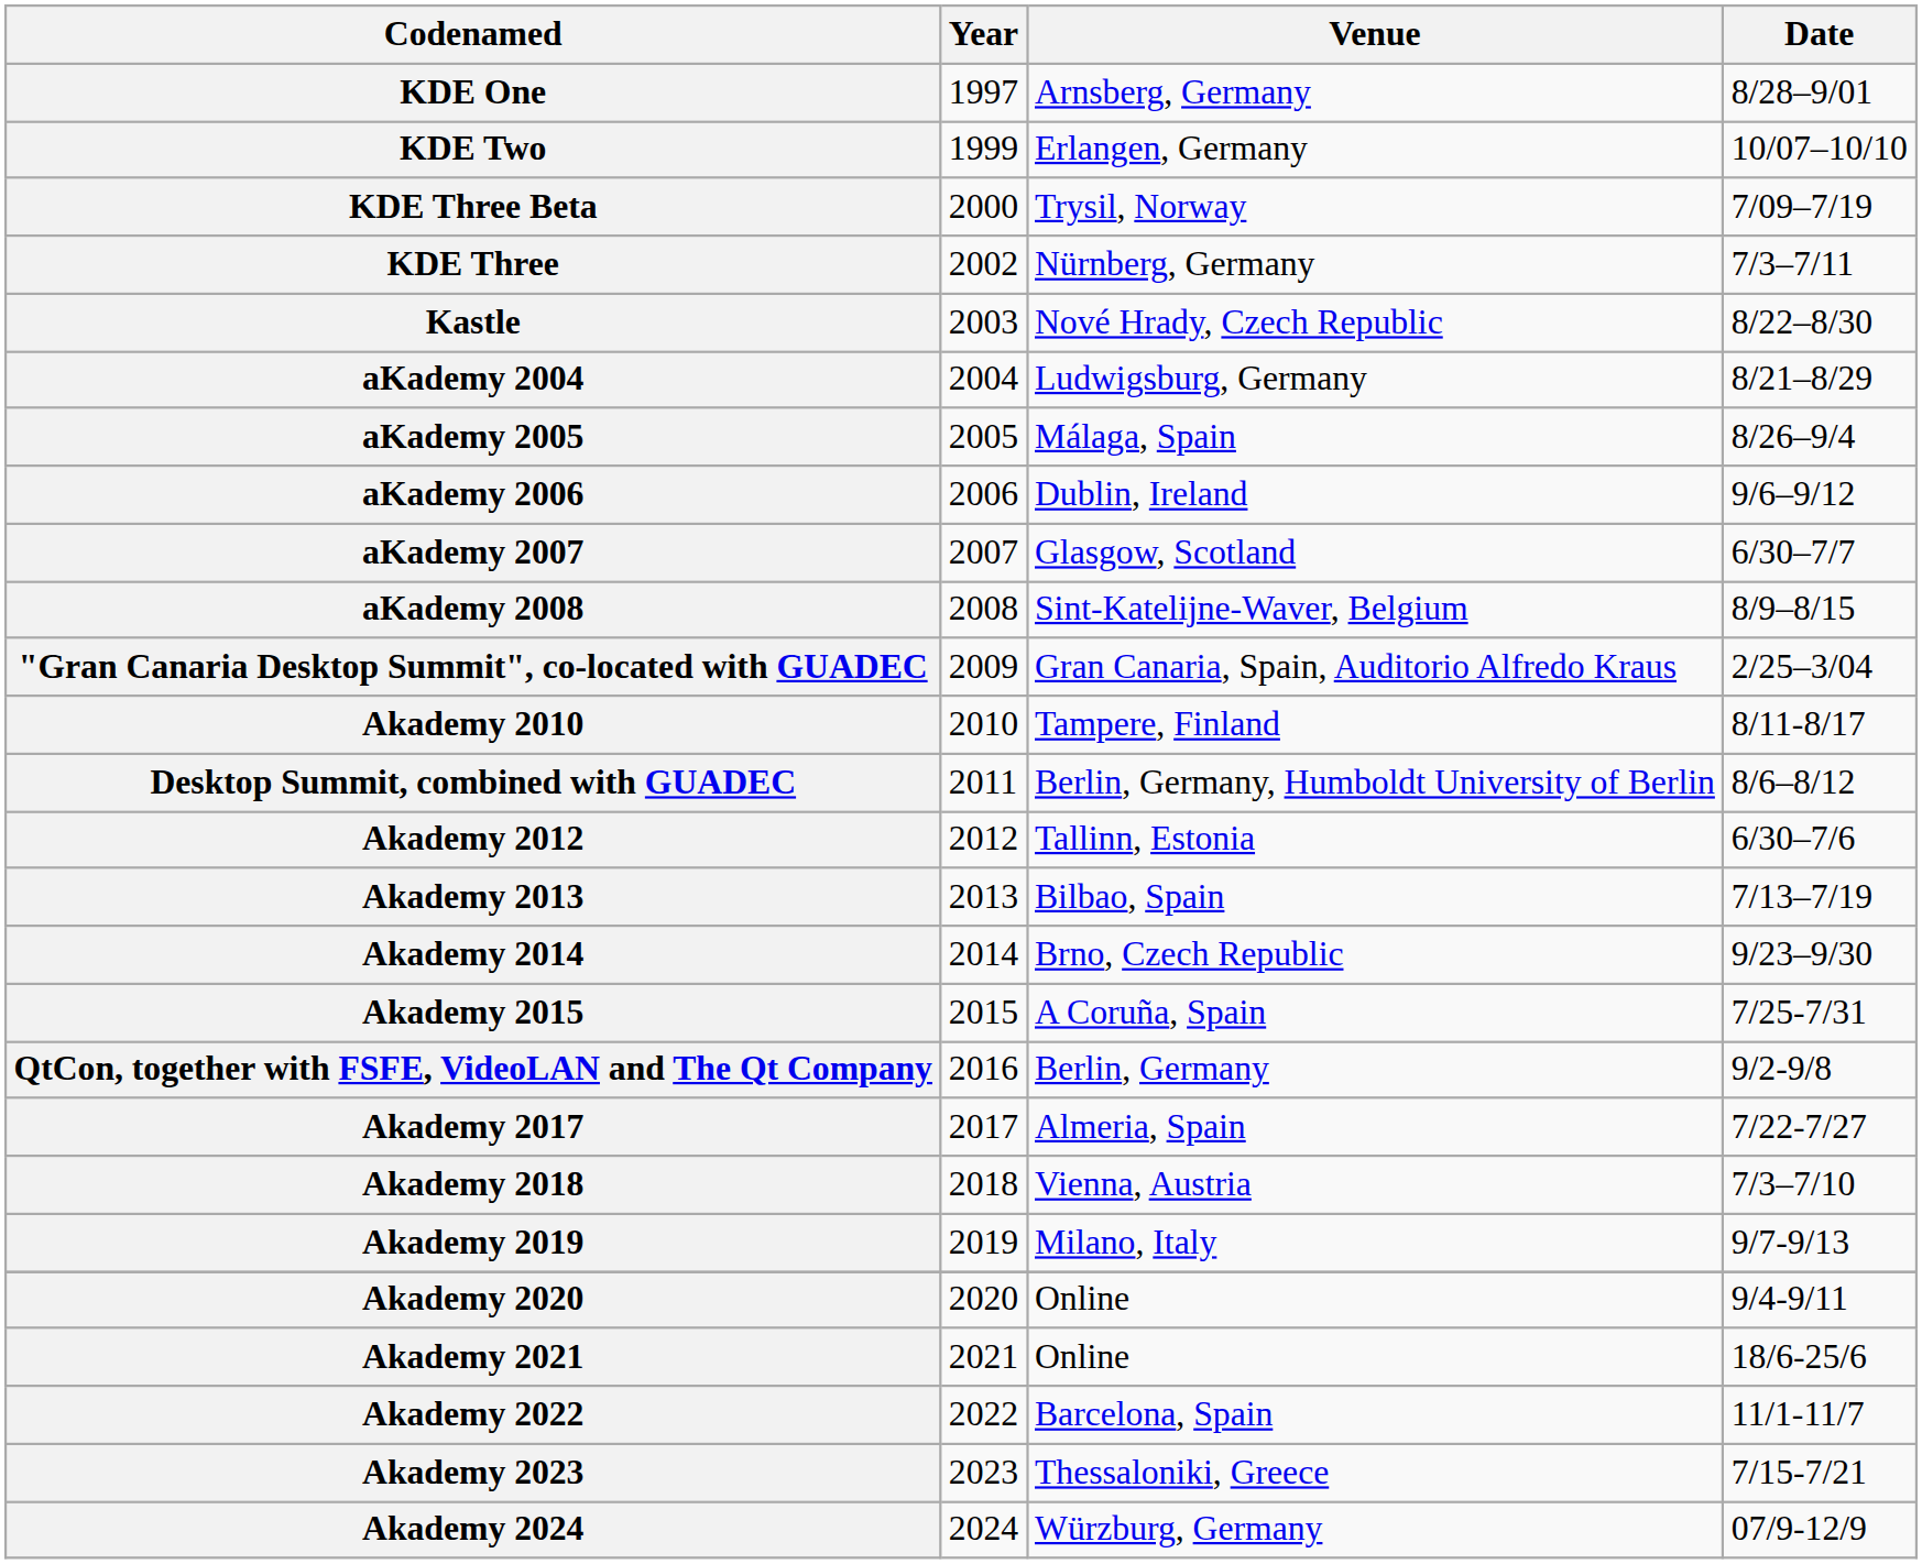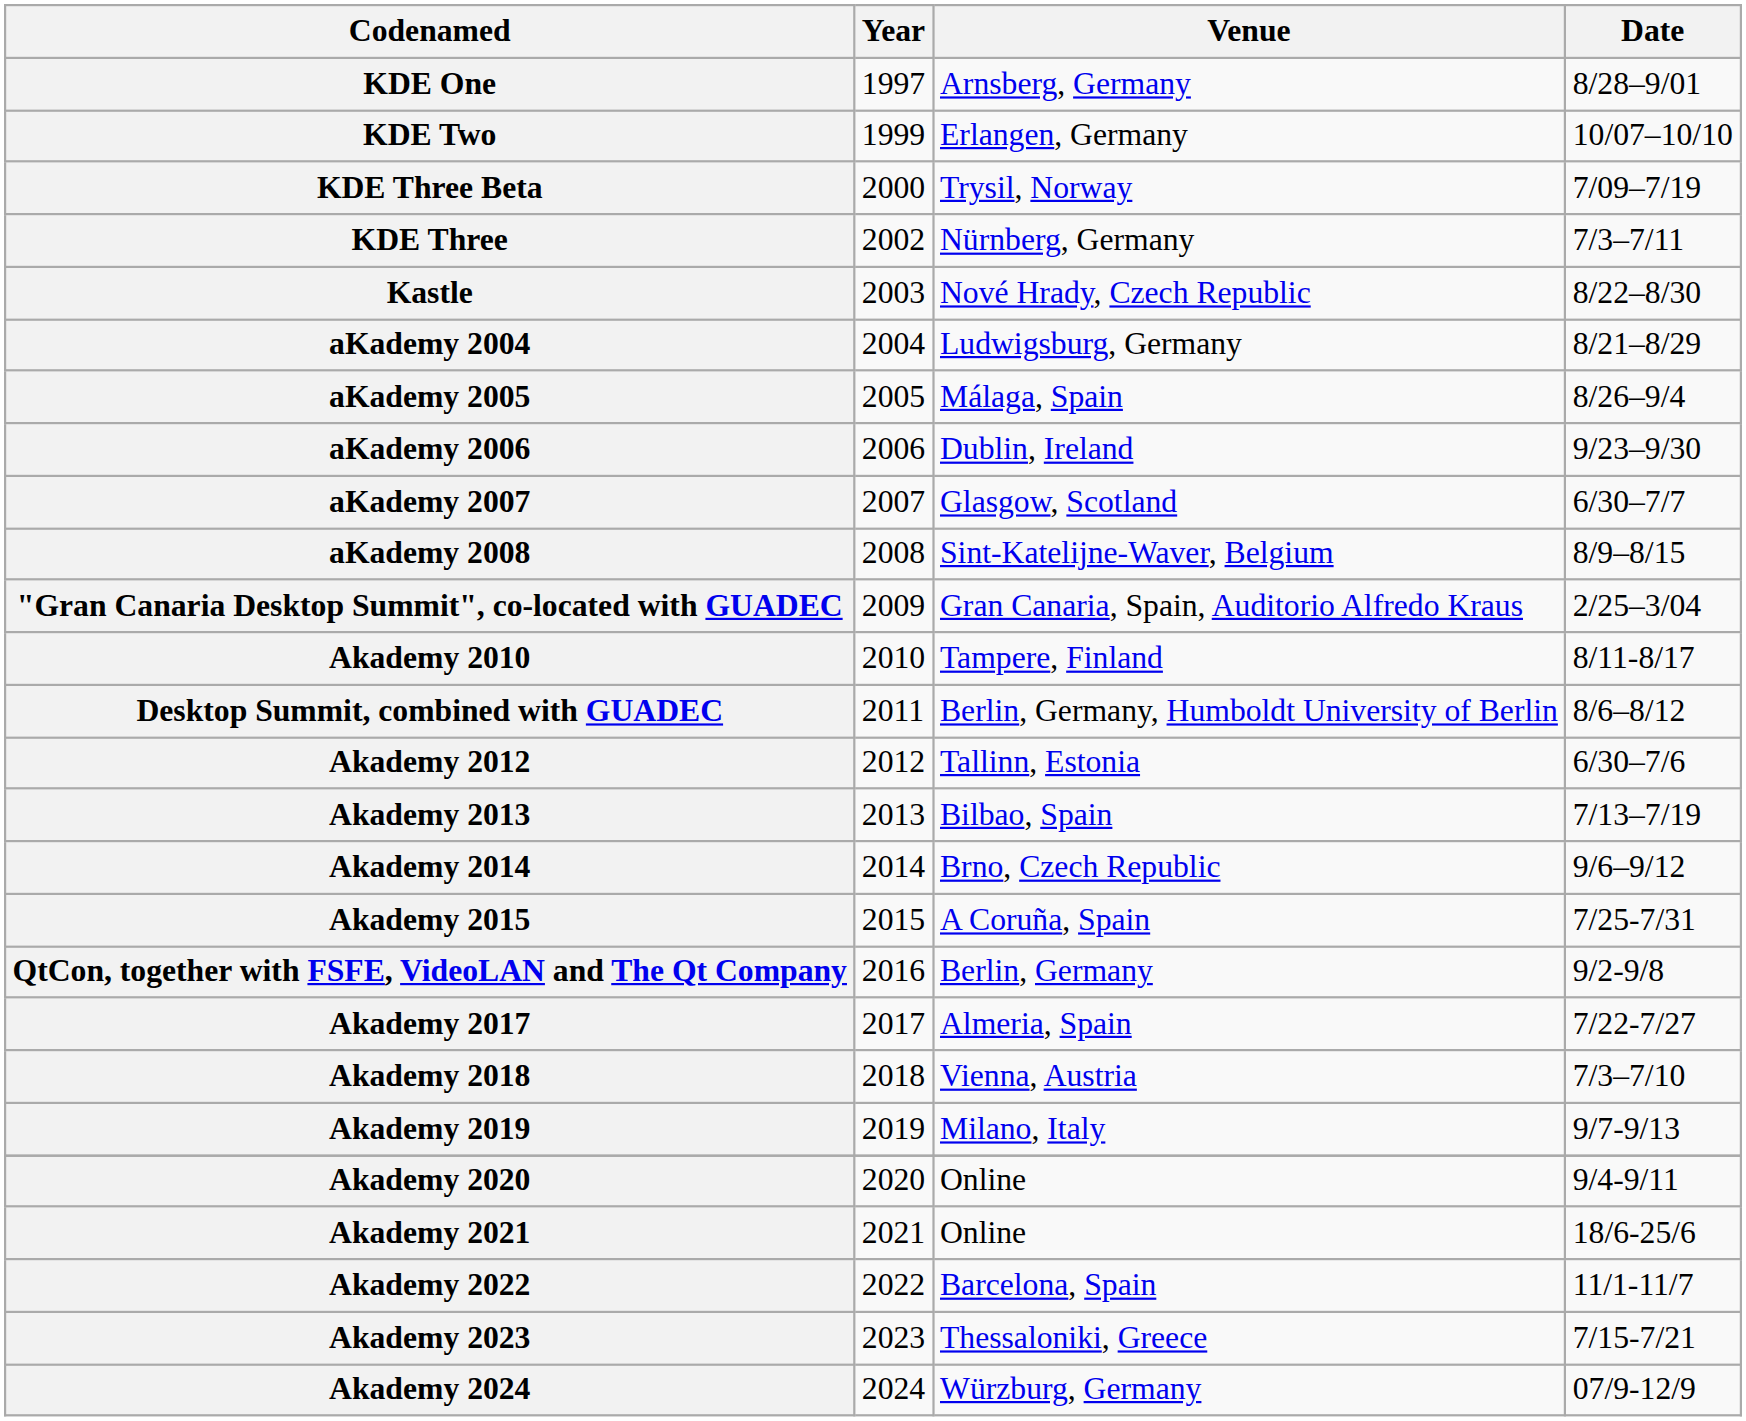 <table class="wikitable" style="font-size:90%;">
 <tr>
 <th>Codenamed</th>
 <th>Year</th>
 <th>Venue</th>
 <th>Date</th>
 </tr>
 <tr>
 <th>KDE One</th>
 <td>1997</td>
 <td><a href='#'>Arnsberg</a>, <a href='#'>Germany</a></td>
 <td>8/28–9/01</td>
 </tr>
 <tr>
 <th>KDE Two</th>
 <td>1999</td>
 <td><a href='#'>Erlangen</a>, Germany</td>
 <td>10/07–10/10</td>
 </tr>
 <tr>
 <th>KDE Three Beta</th>
 <td>2000</td>
 <td><a href='#'>Trysil</a>, <a href='#'>Norway</a></td>
 <td>7/09–7/19</td>
 </tr>
 <tr>
 <th>KDE Three</th>
 <td>2002</td>
 <td><a href='#'>Nürnberg</a>, Germany</td>
 <td>7/3–7/11</td>
 </tr>
 <tr>
 <th>Kastle</th>
 <td>2003</td>
 <td><a href='#'>Nové Hrady</a>, <a href='#'>Czech Republic</a></td>
 <td>8/22–8/30</td>
 </tr>
 <tr>
 <th>aKademy 2004</th>
 <td>2004</td>
 <td><a href='#'>Ludwigsburg</a>, Germany</td>
 <td>8/21–8/29</td>
 </tr>
 <tr>
 <th>aKademy 2005</th>
 <td>2005</td>
 <td><a href='#'>Málaga</a>, <a href='#'>Spain</a></td>
 <td>8/26–9/4</td>
 </tr>
 <tr>
 <th>aKademy 2006</th>
 <td>2006</td>
 <td><a href='#'>Dublin</a>, <a href='#'>Ireland</a></td>
-<td>9/6–9/12</td>
+<td>9/23–9/30</td>
 </tr>
 <tr>
 <th>aKademy 2007</th>
 <td>2007</td>
 <td><a href='#'>Glasgow</a>, <a href='#'>Scotland</a></td>
 <td>6/30–7/7</td>
 </tr>
 <tr>
 <th>aKademy 2008</th>
 <td>2008</td>
 <td><a href='#'>Sint-Katelijne-Waver</a>, <a href='#'>Belgium</a></td>
 <td>8/9–8/15</td>
 </tr>
 <tr>
 <th>"Gran Canaria Desktop Summit", co-located with <a href='#'>GUADEC</a></th>
 <td>2009</td>
 <td><a href='#'>Gran Canaria</a>, Spain, <a href='#'>Auditorio Alfredo Kraus</a></td>
 <td>2/25–3/04</td>
 </tr>
 <tr>
 <th>Akademy 2010</th>
 <td>2010</td>
 <td><a href='#'>Tampere</a>, <a href='#'>Finland</a></td>
 <td>8/11-8/17</td>
 </tr>
 <tr>
 <th>Desktop Summit, combined with <a href='#'>GUADEC</a></th>
 <td>2011</td>
 <td><a href='#'>Berlin</a>, Germany, <a href='#'>Humboldt University of Berlin</a></td>
 <td>8/6–8/12</td>
 </tr>
 <tr>
 <th>Akademy 2012</th>
 <td>2012</td>
 <td><a href='#'>Tallinn</a>, <a href='#'>Estonia</a></td>
 <td>6/30–7/6</td>
 </tr>
 <tr>
 <th>Akademy 2013</th>
 <td>2013</td>
 <td><a href='#'>Bilbao</a>, <a href='#'>Spain</a></td>
 <td>7/13–7/19</td>
 </tr>
 <tr>
 <th>Akademy 2014</th>
 <td>2014</td>
 <td><a href='#'>Brno</a>, <a href='#'>Czech Republic</a></td>
-<td>9/23–9/30</td>
+<td>9/6–9/12</td>
 </tr>
 <tr>
 <th>Akademy 2015</th>
 <td>2015</td>
 <td><a href='#'>A Coruña</a>, <a href='#'>Spain</a></td>
 <td>7/25-7/31</td>
 </tr>
 <tr>
 <th>QtCon, together with <a href='#'>FSFE</a>, <a href='#'>VideoLAN</a> and <a href='#'>The Qt Company</a></th>
 <td>2016</td>
 <td><a href='#'>Berlin</a>, <a href='#'>Germany</a></td>
 <td>9/2-9/8</td>
 </tr>
 <tr>
 <th>Akademy 2017</th>
 <td>2017</td>
 <td><a href='#'>Almeria</a>, <a href='#'>Spain</a></td>
 <td>7/22-7/27</td>
 </tr>
 <tr>
 <th>Akademy 2018</th>
 <td>2018</td>
 <td><a href='#'>Vienna</a>, <a href='#'>Austria</a></td>
 <td>7/3–7/10</td>
 </tr>
 <tr>
 <th>Akademy 2019</th>
 <td>2019</td>
 <td><a href='#'>Milano</a>, <a href='#'>Italy</a></td>
 <td>9/7-9/13</td>
 </tr>
 <tr>
 </tr>
 <tr>
 <th>Akademy 2020</th>
 <td>2020</td>
 <td>Online</td>
 <td>9/4-9/11</td>
 </tr>
 <tr>
 <th>Akademy 2021</th>
 <td>2021</td>
 <td>Online</td>
 <td>18/6-25/6</td>
 </tr>
 <tr>
 <th>Akademy 2022</th>
 <td>2022</td>
 <td><a href='#'>Barcelona</a>, <a href='#'>Spain</a></td>
 <td>11/1-11/7</td>
 </tr>
 <tr>
 <th>Akademy 2023</th>
 <td>2023</td>
 <td><a href='#'>Thessaloniki</a>, <a href='#'>Greece</a></td>
 <td>7/15-7/21</td>
 </tr>
 <tr>
 <th>Akademy 2024</th>
 <td>2024</td>
 <td><a href='#'>Würzburg</a>, <a href='#'>Germany</a></td>
 <td>07/9-12/9</td>
 </tr>
 </table>
